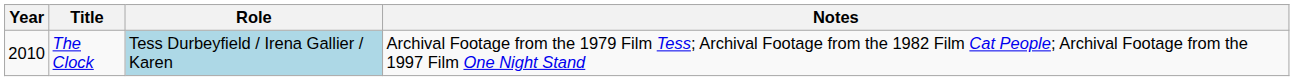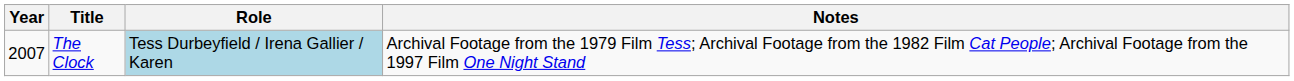 <table class="wikitable sortable">
 <tr>
 <th>Year</th>
 <th>Title</th>
 <th>Role</th>
 <th class="unsortable">Notes</th>
 </tr>
 <tr>
-<td>2010</td>
+<td>2007</td>
 <td><em><a href='#'>The Clock</a></em></td>
 <td style="background: lightblue;">Tess Durbeyfield / Irena Gallier / Karen</td>
 <td>Archival Footage from the 1979 Film <em><a href='#'>Tess</a></em>; Archival Footage from the 1982 Film <em><a href='#'>Cat People</a></em>; Archival Footage from the 1997 Film <em><a href='#'>One Night Stand</a></em></td>
 </tr>
 </table>
